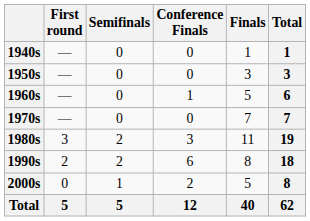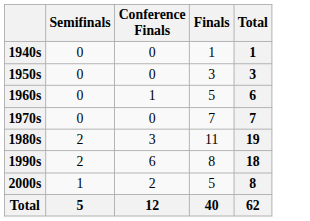 <table class="wikitable" style="text-align: center; width:50%">
 <tr>
 <th scope="col" style="width:5%;"></th>
-<th scope="col" style="width:5%;">First round</th>
 <th scope="col" style="width:5%;">Semifinals</th>
 <th scope="col" style="width:5%;">Conference Finals</th>
 <th scope="col" style="width:5%;">Finals</th>
 <th scope="col" style="width:5%;">Total</th>
 </tr>
 <tr>
 <th scope="row">1940s</th>
-<td>—</td>
 <td>0</td>
 <td>0</td>
 <td>1</td>
 <th scope="row">1</th>
 </tr>
 <tr>
 <th scope="row">1950s</th>
-<td>—</td>
 <td>0</td>
 <td>0</td>
 <td>3</td>
 <th scope="row">3</th>
 </tr>
 <tr>
 <th scope="row">1960s</th>
-<td>—</td>
 <td>0</td>
 <td>1</td>
 <td>5</td>
 <th scope="row">6</th>
 </tr>
 <tr>
 <th scope="row">1970s</th>
-<td>—</td>
 <td>0</td>
 <td>0</td>
 <td>7</td>
 <th scope="row">7</th>
 </tr>
 <tr>
 <th scope="row">1980s</th>
-<td>3</td>
 <td>2</td>
 <td>3</td>
 <td>11</td>
 <th scope="row">19</th>
 </tr>
 <tr>
 <th scope="row">1990s</th>
 <td>2</td>
-<td>2</td>
 <td>6</td>
 <td>8</td>
 <th scope="row">18</th>
 </tr>
 <tr>
 <th scope="row">2000s</th>
-<td>0</td>
 <td>1</td>
 <td>2</td>
 <td>5</td>
 <th scope="row">8</th>
 </tr>
 <tr>
 <th scope="row">Total</th>
 <th>5</th>
-<th>5</th>
 <th>12</th>
 <th>40</th>
 <th>62</th>
 </tr>
 </table>
